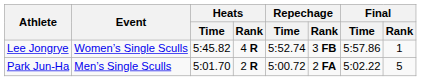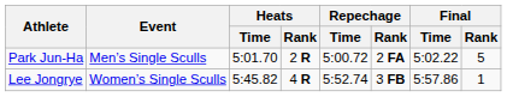 <table class="wikitable">
 <tr>
 <th rowspan="2">Athlete</th>
 <th rowspan="2">Event</th>
 <th colspan="2">Heats</th>
 <th colspan="2">Repechage</th>
 <th colspan="2">Final</th>
 </tr>
 <tr>
 <th>Time</th>
 <th>Rank</th>
 <th>Time</th>
 <th>Rank</th>
 <th>Time</th>
 <th>Rank</th>
 </tr>
 <tr align=center>
+<td align=left><a href='#'>Park Jun-Ha</a></td>
+<td align=left><a href='#'>Men’s Single Sculls</a></td>
+<td>5:01.70</td>
+<td>2 <strong>R</strong></td>
+<td>5:00.72</td>
+<td>2 <strong>FA</strong></td>
+<td>5:02.22</td>
+<td>5</td>
+</tr>
+<tr align=center>
 <td align=left><a href='#'>Lee Jongrye</a></td>
 <td align=left><a href='#'>Women’s Single Sculls</a></td>
 <td>5:45.82</td>
 <td>4 <strong>R</strong></td>
 <td>5:52.74</td>
 <td>3 <strong>FB</strong></td>
 <td>5:57.86</td>
 <td>1</td>
 </tr>
-<tr align=center>
-<td align=left><a href='#'>Park Jun-Ha</a></td>
-<td align=left><a href='#'>Men’s Single Sculls</a></td>
-<td>5:01.70</td>
-<td>2 <strong>R</strong></td>
-<td>5:00.72</td>
-<td>2 <strong>FA</strong></td>
-<td>5:02.22</td>
-<td>5</td>
-</tr>
 </table>
